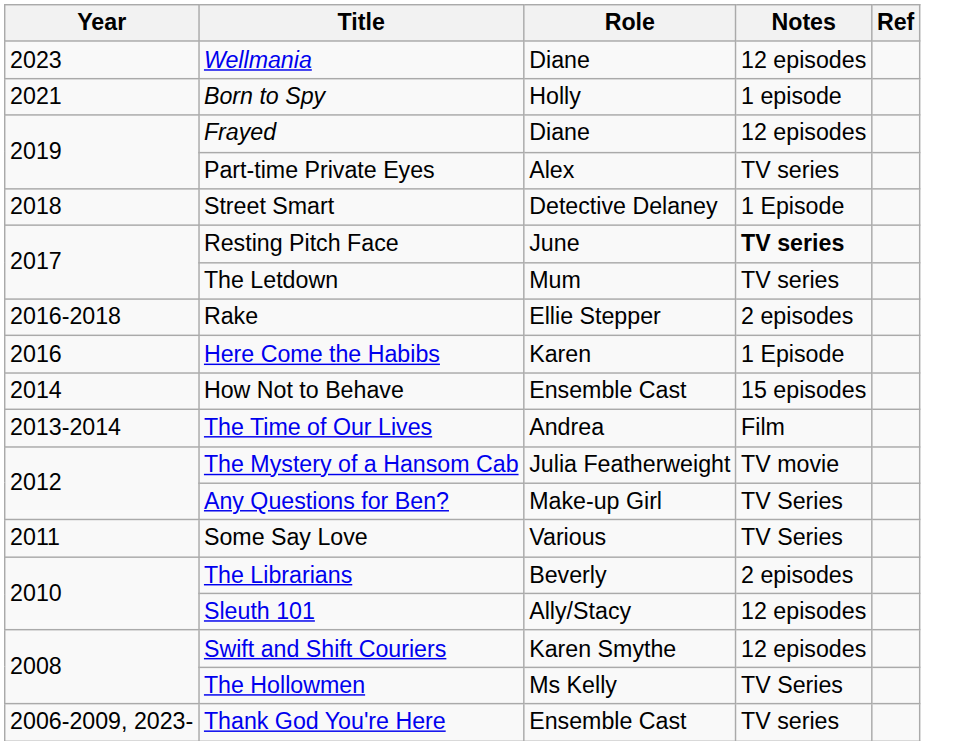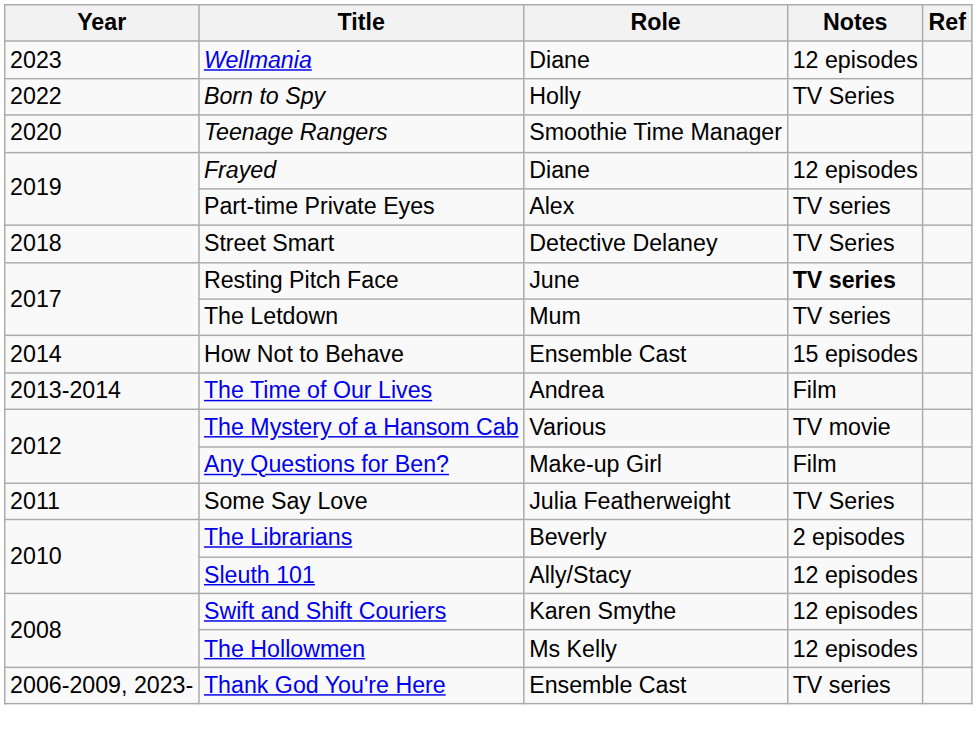 <table class="wikitable sortable">
 <tr>
 <th>Year</th>
 <th>Title</th>
 <th>Role</th>
 <th>Notes</th>
 <th>Ref</th>
 </tr>
 <tr>
 <td>2023</td>
 <td><em><a href='#'>Wellmania</a></em></td>
 <td>Diane</td>
 <td>12 episodes</td>
 <td></td>
 </tr>
 <tr>
-<td>2021</td>
+<td>2022</td>
 <td><em>Born to Spy</em></td>
 <td>Holly</td>
-<td>1 episode</td>
+<td>TV Series</td>
+<td></td>
+</tr>
+<tr>
+<td>2020</td>
+<td><em>Teenage Rangers</em></td>
+<td>Smoothie Time Manager</td>
+<td></td>
 <td></td>
 </tr>
 <tr>
 <td rowspan="2">2019</td>
 <td><em>Frayed</em></td>
 <td>Diane</td>
 <td>12 episodes</td>
 <td></td>
 </tr>
 <tr>
 <td>Part-time Private Eyes</td>
 <td>Alex</td>
 <td>TV series</td>
 <td></td>
 </tr>
 <tr>
 <td>2018</td>
 <td>Street Smart</td>
 <td>Detective Delaney</td>
-<td>1 Episode</td>
+<td>TV Series</td>
 <td></td>
 </tr>
 <tr>
 <td rowspan="2">2017</td>
 <td>Resting Pitch Face</td>
 <td>June</td>
 <td><strong>TV series</strong></td>
 <td></td>
 </tr>
 <tr>
 <td>The Letdown</td>
 <td>Mum</td>
 <td>TV series</td>
-<td></td>
-</tr>
-<tr>
-<td>2016-2018</td>
-<td>Rake</td>
-<td>Ellie Stepper</td>
-<td>2 episodes</td>
-<td></td>
-</tr>
-<tr>
-<td>2016</td>
-<td><a href='#'>Here Come the Habibs</a></td>
-<td>Karen</td>
-<td>1 Episode</td>
 <td></td>
 </tr>
 <tr>
 <td>2014</td>
 <td>How Not to Behave</td>
 <td>Ensemble Cast</td>
 <td>15 episodes</td>
 <td></td>
 </tr>
 <tr>
 <td>2013-2014</td>
 <td><a href='#'>The Time of Our Lives</a></td>
 <td>Andrea</td>
 <td>Film</td>
 <td></td>
 </tr>
 <tr>
 <td rowspan="2">2012</td>
 <td><a href='#'>The Mystery of a Hansom Cab</a></td>
-<td>Julia Featherweight</td>
+<td>Various</td>
 <td>TV movie</td>
 <td></td>
 </tr>
 <tr>
 <td><a href='#'>Any Questions for Ben?</a></td>
 <td>Make-up Girl</td>
-<td>TV Series</td>
+<td>Film</td>
 <td></td>
 </tr>
 <tr>
 <td>2011</td>
 <td>Some Say Love</td>
-<td>Various</td>
+<td>Julia Featherweight</td>
 <td>TV Series</td>
 <td></td>
 </tr>
 <tr>
 <td rowspan="2">2010</td>
 <td><a href='#'>The Librarians</a></td>
 <td>Beverly</td>
 <td>2 episodes</td>
 <td></td>
 </tr>
 <tr>
 <td><a href='#'>Sleuth 101</a></td>
 <td>Ally/Stacy</td>
 <td>12 episodes</td>
 <td></td>
 </tr>
 <tr>
 <td rowspan="2">2008</td>
 <td><a href='#'>Swift and Shift Couriers</a></td>
 <td>Karen Smythe</td>
 <td>12 episodes</td>
 <td></td>
 </tr>
 <tr>
 <td><a href='#'>The Hollowmen</a></td>
 <td>Ms Kelly</td>
-<td>TV Series</td>
+<td>12 episodes</td>
 <td></td>
 </tr>
 <tr>
 <td>2006-2009, 2023-</td>
 <td><a href='#'>Thank God You're Here</a></td>
 <td>Ensemble Cast</td>
 <td>TV series</td>
 <td></td>
 </tr>
 </table>
